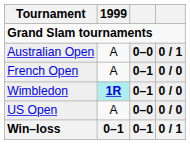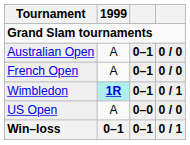 <table class="wikitable">
 <tr style="background:#efefef;">
 <th>Tournament</th>
 <th>1999</th>
 <th></th>
 <th></th>
 </tr>
 <tr>
 <td colspan=4 align=left><strong>Grand Slam tournaments</strong></td>
 </tr>
 <tr>
 <td style="background:#EFEFEF;"><a href='#'>Australian Open</a></td>
 <td style=text-align:center; colspan="1">A</td>
-<td style="text-align:center; background:#efefef;"><strong>0–0</strong></td>
-<td style="text-align:center; background:#efefef;"><strong>0 / 1</strong></td>
+<td style="text-align:center; background:#efefef;"><strong>0–1</strong></td>
+<td style="text-align:center; background:#efefef;"><strong>0 / 0</strong></td>
 </tr>
 <tr>
 <td style="background:#EFEFEF;"><a href='#'>French Open</a></td>
 <td style=text-align:center; colspan="1">A</td>
 <td style="text-align:center; background:#efefef;"><strong>0–1</strong></td>
 <td style="text-align:center; background:#efefef;"><strong>0 / 0</strong></td>
 </tr>
 <tr>
 <td style="background:#EFEFEF;"><a href='#'>Wimbledon</a></td>
 <td style="text-align:center; background:#afeeee;"><strong><a href='#'>1R</a></strong></td>
 <td style="text-align:center; background:#efefef;"><strong>0–1</strong></td>
-<td style="text-align:center; background:#efefef;"><strong>0 / 0</strong></td>
+<td style="text-align:center; background:#efefef;"><strong>0 / 1</strong></td>
 </tr>
 <tr>
 <td style="background:#EFEFEF;"><a href='#'>US Open</a></td>
 <td style=text-align:center; colspan="1">A</td>
 <td style="text-align:center; background:#efefef;"><strong>0–0</strong></td>
 <td style="text-align:center; background:#efefef;"><strong>0 / 0</strong></td>
 </tr>
 <tr>
 <th style=text-align:left>Win–loss</th>
 <th>0–1</th>
 <th>0–1</th>
 <th>0 / 1</th>
 </tr>
 </table>
